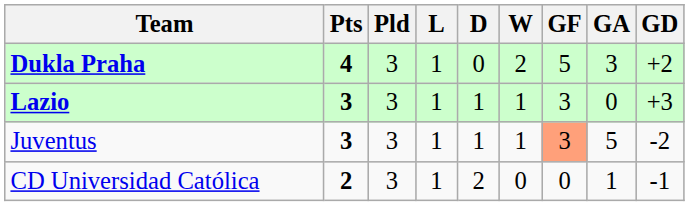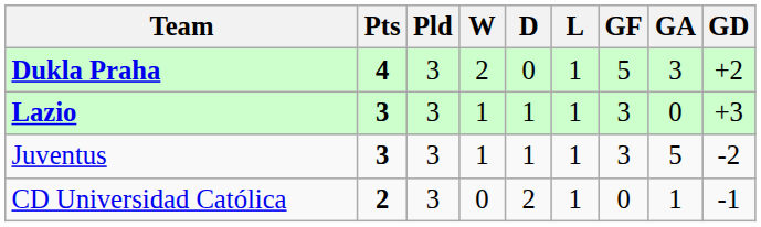 <table class="wikitable" style="text-align:center;">
 <tr>
 <th width=200>Team</th>
 <th width=20>Pts</th>
 <th width=20>Pld</th>
+<th width=20>W</th>
+<th width=20>D</th>
 <th width=20>L</th>
-<th width=20>D</th>
-<th width=20>W</th>
 <th width=20>GF</th>
 <th width=20>GA</th>
 <th width=20>GD</th>
 </tr>
 <tr style="background:#ccffcc">
 <td style="text-align:left"><strong> <a href='#'>Dukla Praha</a></strong></td>
 <td><strong>4</strong></td>
 <td>3</td>
+<td>2</td>
+<td>0</td>
 <td>1</td>
-<td>0</td>
-<td>2</td>
 <td>5</td>
 <td>3</td>
 <td>+2</td>
 </tr>
 <tr style="background:#ccffcc">
 <td style="text-align:left"><strong> <a href='#'>Lazio</a></strong></td>
 <td><strong>3</strong></td>
 <td>3</td>
 <td>1</td>
 <td>1</td>
 <td>1</td>
 <td>3</td>
 <td>0</td>
 <td>+3</td>
 </tr>
 <tr>
 <td style="text-align:left"> <a href='#'>Juventus</a></td>
 <td><strong>3</strong></td>
 <td>3</td>
 <td>1</td>
 <td>1</td>
 <td>1</td>
-<td style="background: lightsalmon;">3</td>
+<td>3</td>
 <td>5</td>
 <td>-2</td>
 </tr>
 <tr>
 <td style="text-align:left"> <a href='#'>CD Universidad Católica</a></td>
 <td><strong>2</strong></td>
 <td>3</td>
+<td>0</td>
+<td>2</td>
 <td>1</td>
-<td>2</td>
-<td>0</td>
 <td>0</td>
 <td>1</td>
 <td>-1</td>
 </tr>
 </table>
